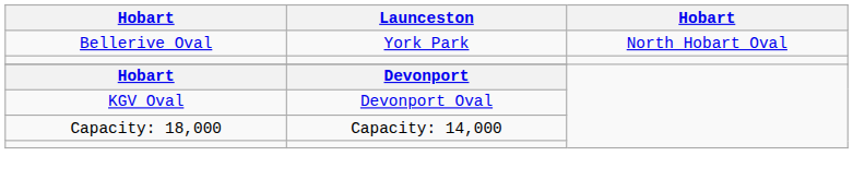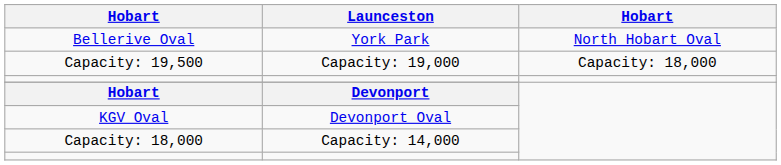 <table class="wikitable" style="text-align:center; margin: 1em auto;">
 <tr>
 <th width="20%"><a href='#'>Hobart</a></th>
 <th width="20%"><a href='#'>Launceston</a></th>
 <th width="20%"><a href='#'>Hobart</a></th>
 </tr>
 <tr>
 <td><a href='#'>Bellerive Oval</a></td>
 <td><a href='#'>York Park</a></td>
 <td><a href='#'>North Hobart Oval</a></td>
+</tr>
+<tr>
+<td>Capacity: 19,500</td>
+<td>Capacity: 19,000</td>
+<td>Capacity: 18,000</td>
 </tr>
 <tr>
 <td></td>
 <td></td>
 <td></td>
 </tr>
 <tr>
 </tr>
 <tr>
 <th width="20%"><a href='#'>Hobart</a></th>
 <th width="20%"><a href='#'>Devonport</a></th>
 </tr>
 <tr>
 <td><a href='#'>KGV Oval</a></td>
 <td><a href='#'>Devonport Oval</a></td>
 </tr>
 <tr>
 <td>Capacity: 18,000</td>
 <td>Capacity: 14,000</td>
 </tr>
 <tr>
 <td></td>
 <td></td>
 </tr>
 </table>
